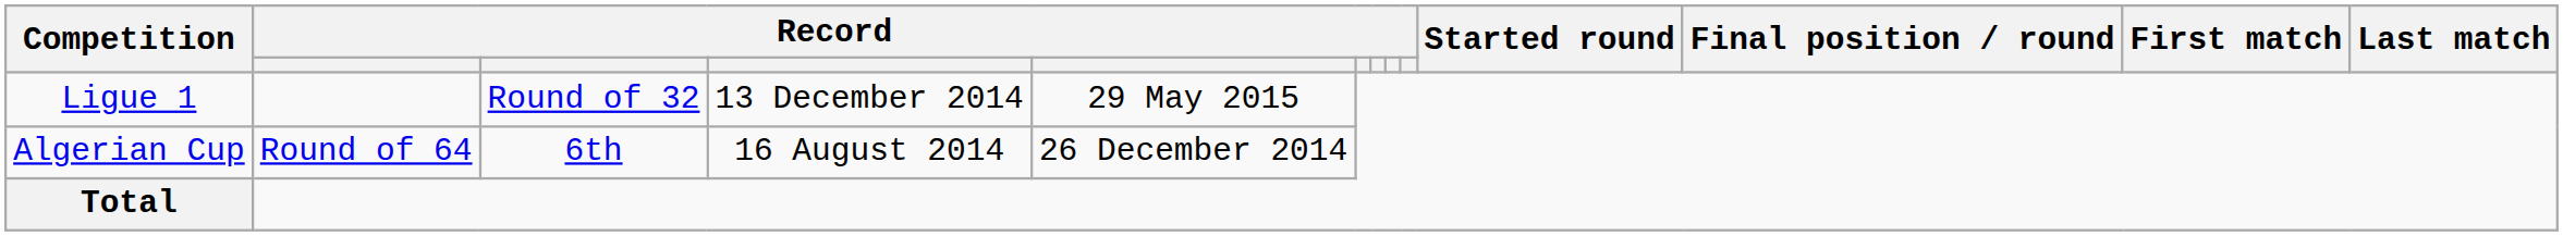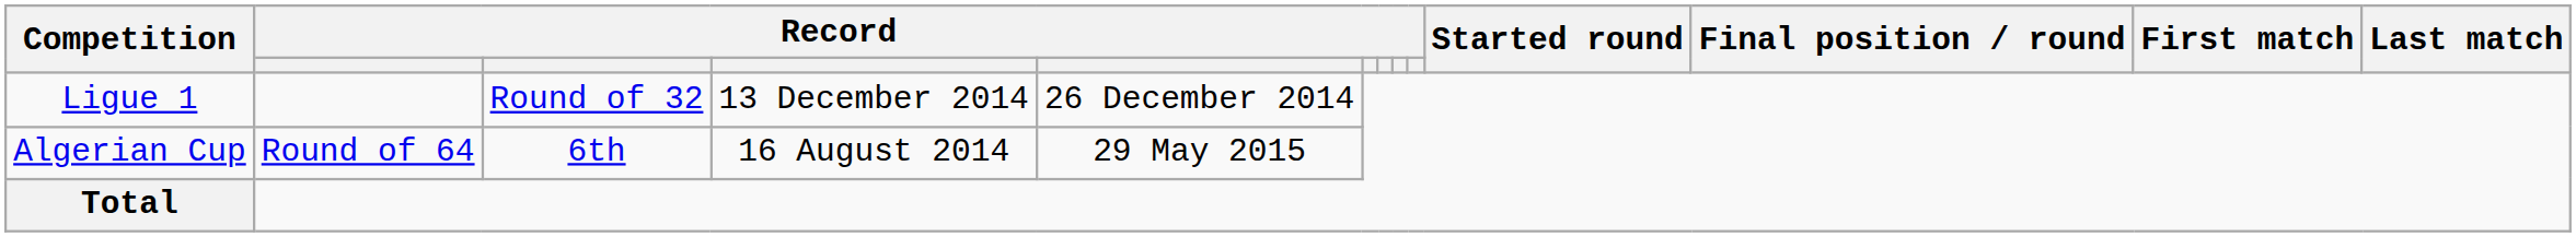 <table class="wikitable" style="text-align: center">
 <tr>
 <th rowspan=2>Competition</th>
 <th colspan=8>Record</th>
 <th rowspan=2>Started round</th>
 <th rowspan=2>Final position / round</th>
 <th rowspan=2>First match</th>
 <th rowspan=2>Last match</th>
 </tr>
 <tr>
 <th></th>
 <th></th>
 <th></th>
 <th></th>
 <th></th>
 <th></th>
 <th></th>
 <th></th>
 </tr>
 <tr>
 <td><a href='#'>Ligue 1</a><br></td>
 <td></td>
 <td><a href='#'>Round of 32</a></td>
 <td>13 December 2014</td>
-<td>29 May 2015</td>
+<td>26 December 2014</td>
 </tr>
 <tr>
 <td><a href='#'>Algerian Cup</a><br></td>
 <td><a href='#'>Round of 64</a></td>
 <td><a href='#'>6th</a></td>
 <td>16 August 2014</td>
-<td>26 December 2014</td>
+<td>29 May 2015</td>
 </tr>
 <tr>
 <th>Total<br></th>
 </tr>
 </table>
